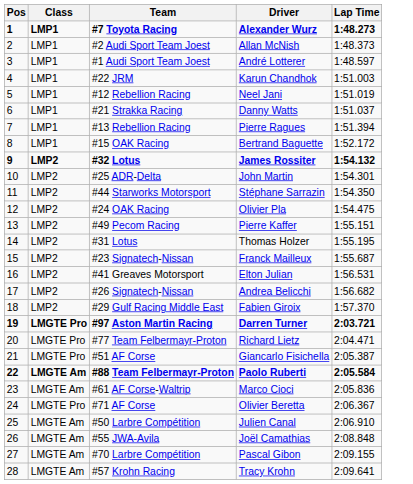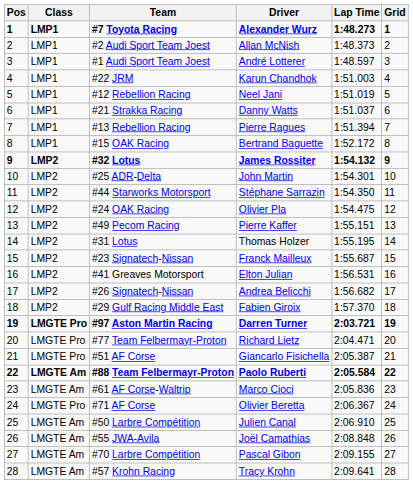 <table class="wikitable" style="font-size: 90%;">
 <tr>
 <th>Pos</th>
 <th>Class</th>
 <th>Team</th>
 <th>Driver</th>
 <th>Lap Time</th>
+<th>Grid</th>
 </tr>
 <tr style="font-weight:bold">
 <td>1</td>
 <td>LMP1</td>
 <td>#7 <a href='#'>Toyota Racing</a></td>
 <td><a href='#'>Alexander Wurz</a></td>
 <td>1:48.273</td>
+<td>1</td>
 </tr>
 <tr>
 <td>2</td>
 <td>LMP1</td>
 <td>#2 <a href='#'>Audi Sport Team Joest</a></td>
 <td><a href='#'>Allan McNish</a></td>
 <td>1:48.373</td>
+<td>2</td>
 </tr>
 <tr>
 <td>3</td>
 <td>LMP1</td>
 <td>#1 <a href='#'>Audi Sport Team Joest</a></td>
 <td><a href='#'>André Lotterer</a></td>
 <td>1:48.597</td>
+<td>3</td>
 </tr>
 <tr>
 <td>4</td>
 <td>LMP1</td>
 <td>#22 <a href='#'>JRM</a></td>
 <td><a href='#'>Karun Chandhok</a></td>
 <td>1:51.003</td>
+<td>4</td>
 </tr>
 <tr>
 <td>5</td>
 <td>LMP1</td>
 <td>#12 <a href='#'>Rebellion Racing</a></td>
 <td><a href='#'>Neel Jani</a></td>
 <td>1:51.019</td>
+<td>5</td>
 </tr>
 <tr>
 <td>6</td>
 <td>LMP1</td>
 <td>#21 <a href='#'>Strakka Racing</a></td>
 <td><a href='#'>Danny Watts</a></td>
 <td>1:51.037</td>
+<td>6</td>
 </tr>
 <tr>
 <td>7</td>
 <td>LMP1</td>
 <td>#13 <a href='#'>Rebellion Racing</a></td>
 <td><a href='#'>Pierre Ragues</a></td>
 <td>1:51.394</td>
+<td>7</td>
 </tr>
 <tr>
 <td>8</td>
 <td>LMP1</td>
 <td>#15 <a href='#'>OAK Racing</a></td>
 <td><a href='#'>Bertrand Baguette</a></td>
 <td>1:52.172</td>
+<td>8</td>
 </tr>
 <tr style="font-weight:bold">
 <td>9</td>
 <td>LMP2</td>
 <td>#32 <a href='#'>Lotus</a></td>
 <td><a href='#'>James Rossiter</a></td>
 <td>1:54.132</td>
+<td>9</td>
 </tr>
 <tr>
 <td>10</td>
 <td>LMP2</td>
 <td>#25 <a href='#'>ADR</a>-<a href='#'>Delta</a></td>
 <td><a href='#'>John Martin</a></td>
 <td>1:54.301</td>
+<td>10</td>
 </tr>
 <tr>
 <td>11</td>
 <td>LMP2</td>
 <td>#44 <a href='#'>Starworks Motorsport</a></td>
 <td><a href='#'>Stéphane Sarrazin</a></td>
 <td>1:54.350</td>
+<td>11</td>
 </tr>
 <tr>
 <td>12</td>
 <td>LMP2</td>
 <td>#24 <a href='#'>OAK Racing</a></td>
 <td><a href='#'>Olivier Pla</a></td>
 <td>1:54.475</td>
+<td>12</td>
 </tr>
 <tr>
 <td>13</td>
 <td>LMP2</td>
 <td>#49 <a href='#'>Pecom Racing</a></td>
 <td><a href='#'>Pierre Kaffer</a></td>
 <td>1:55.151</td>
+<td>13</td>
 </tr>
 <tr>
 <td>14</td>
 <td>LMP2</td>
 <td>#31 <a href='#'>Lotus</a></td>
 <td>Thomas Holzer</td>
 <td>1:55.195</td>
+<td>14</td>
 </tr>
 <tr>
 <td>15</td>
 <td>LMP2</td>
 <td>#23 <a href='#'>Signatech</a>-<a href='#'>Nissan</a></td>
 <td><a href='#'>Franck Mailleux</a></td>
 <td>1:55.687</td>
+<td>15</td>
 </tr>
 <tr>
 <td>16</td>
 <td>LMP2</td>
 <td>#41 Greaves Motorsport</td>
 <td><a href='#'>Elton Julian</a></td>
 <td>1:56.531</td>
+<td>16</td>
 </tr>
 <tr>
 <td>17</td>
 <td>LMP2</td>
 <td>#26 <a href='#'>Signatech</a>-<a href='#'>Nissan</a></td>
 <td><a href='#'>Andrea Belicchi</a></td>
 <td>1:56.682</td>
+<td>17</td>
 </tr>
 <tr>
 <td>18</td>
 <td>LMP2</td>
 <td>#29 <a href='#'>Gulf Racing Middle East</a></td>
 <td><a href='#'>Fabien Giroix</a></td>
 <td>1:57.370</td>
+<td>18</td>
 </tr>
 <tr style="font-weight:bold">
 <td>19</td>
 <td>LMGTE Pro</td>
 <td>#97 <a href='#'>Aston Martin Racing</a></td>
 <td><a href='#'>Darren Turner</a></td>
 <td>2:03.721</td>
+<td>19</td>
 </tr>
 <tr>
 <td>20</td>
 <td>LMGTE Pro</td>
 <td>#77 <a href='#'>Team Felbermayr-Proton</a></td>
 <td><a href='#'>Richard Lietz</a></td>
 <td>2:04.471</td>
+<td>20</td>
 </tr>
 <tr>
 <td>21</td>
 <td>LMGTE Pro</td>
 <td>#51 <a href='#'>AF Corse</a></td>
 <td><a href='#'>Giancarlo Fisichella</a></td>
 <td>2:05.387</td>
+<td>21</td>
 </tr>
 <tr style="font-weight:bold">
 <td>22</td>
 <td>LMGTE Am</td>
 <td>#88 <a href='#'>Team Felbermayr-Proton</a></td>
 <td><a href='#'>Paolo Ruberti</a></td>
 <td>2:05.584</td>
+<td>22</td>
 </tr>
 <tr>
 <td>23</td>
 <td>LMGTE Am</td>
 <td>#61 <a href='#'>AF Corse</a>-<a href='#'>Waltrip</a></td>
 <td><a href='#'>Marco Cioci</a></td>
 <td>2:05.836</td>
+<td>23</td>
 </tr>
 <tr>
 <td>24</td>
 <td>LMGTE Pro</td>
 <td>#71 <a href='#'>AF Corse</a></td>
 <td><a href='#'>Olivier Beretta</a></td>
 <td>2:06.367</td>
+<td>24</td>
 </tr>
 <tr>
 <td>25</td>
 <td>LMGTE Am</td>
 <td>#50 <a href='#'>Larbre Compétition</a></td>
 <td><a href='#'>Julien Canal</a></td>
 <td>2:06.910</td>
+<td>25</td>
 </tr>
 <tr>
 <td>26</td>
 <td>LMGTE Am</td>
 <td>#55 <a href='#'>JWA-Avila</a></td>
 <td><a href='#'>Joël Camathias</a></td>
 <td>2:08.848</td>
+<td>26</td>
 </tr>
 <tr>
 <td>27</td>
 <td>LMGTE Am</td>
 <td>#70 <a href='#'>Larbre Compétition</a></td>
 <td><a href='#'>Pascal Gibon</a></td>
 <td>2:09.155</td>
+<td>27</td>
 </tr>
 <tr>
 <td>28</td>
 <td>LMGTE Am</td>
 <td>#57 <a href='#'>Krohn Racing</a></td>
 <td><a href='#'>Tracy Krohn</a></td>
 <td>2:09.641</td>
+<td>28</td>
 </tr>
 </table>
